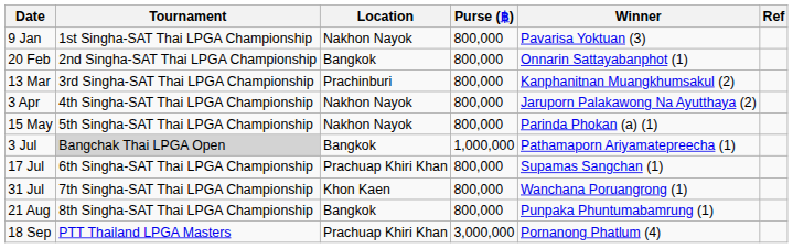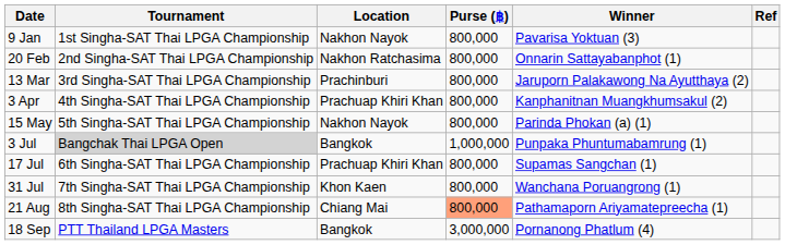 <table class="wikitable" style="font-size:95%;">
 <tr>
 <th>Date</th>
 <th>Tournament</th>
 <th>Location</th>
 <th>Purse (<a href='#'>฿</a>)</th>
 <th>Winner</th>
 <th>Ref</th>
 </tr>
 <tr>
 <td>9 Jan</td>
 <td>1st Singha-SAT Thai LPGA Championship</td>
 <td>Nakhon Nayok</td>
 <td>800,000</td>
 <td> <a href='#'>Pavarisa Yoktuan</a> (3)</td>
 <td></td>
 </tr>
 <tr>
 <td>20 Feb</td>
 <td>2nd Singha-SAT Thai LPGA Championship</td>
-<td>Bangkok</td>
+<td>Nakhon Ratchasima</td>
 <td>800,000</td>
 <td> <a href='#'>Onnarin Sattayabanphot</a> (1)</td>
 <td></td>
 </tr>
 <tr>
 <td>13 Mar</td>
 <td>3rd Singha-SAT Thai LPGA Championship</td>
 <td>Prachinburi</td>
 <td>800,000</td>
-<td> <a href='#'>Kanphanitnan Muangkhumsakul</a> (2)</td>
+<td> <a href='#'>Jaruporn Palakawong Na Ayutthaya</a> (2)</td>
 <td></td>
 </tr>
 <tr>
 <td>3 Apr</td>
 <td>4th Singha-SAT Thai LPGA Championship</td>
-<td>Nakhon Nayok</td>
+<td>Prachuap Khiri Khan</td>
 <td>800,000</td>
-<td> <a href='#'>Jaruporn Palakawong Na Ayutthaya</a> (2)</td>
+<td> <a href='#'>Kanphanitnan Muangkhumsakul</a> (2)</td>
 <td></td>
 </tr>
 <tr>
 <td>15 May</td>
 <td>5th Singha-SAT Thai LPGA Championship</td>
 <td>Nakhon Nayok</td>
 <td>800,000</td>
 <td> <a href='#'>Parinda Phokan</a> (a) (1)</td>
 <td></td>
 </tr>
 <tr>
 <td>3 Jul</td>
 <td style="background: lightgrey;">Bangchak Thai LPGA Open</td>
 <td>Bangkok</td>
 <td>1,000,000</td>
-<td> <a href='#'>Pathamaporn Ariyamatepreecha</a> (1)</td>
+<td> <a href='#'>Punpaka Phuntumabamrung</a> (1)</td>
 <td></td>
 </tr>
 <tr>
 <td>17 Jul</td>
 <td>6th Singha-SAT Thai LPGA Championship</td>
 <td>Prachuap Khiri Khan</td>
 <td>800,000</td>
 <td> <a href='#'>Supamas Sangchan</a> (1)</td>
 <td></td>
 </tr>
 <tr>
 <td>31 Jul</td>
 <td>7th Singha-SAT Thai LPGA Championship</td>
 <td>Khon Kaen</td>
 <td>800,000</td>
 <td> <a href='#'>Wanchana Poruangrong</a> (1)</td>
 <td></td>
 </tr>
 <tr>
 <td>21 Aug</td>
 <td>8th Singha-SAT Thai LPGA Championship</td>
-<td>Bangkok</td>
-<td>800,000</td>
-<td> <a href='#'>Punpaka Phuntumabamrung</a> (1)</td>
+<td>Chiang Mai</td>
+<td style="background: lightsalmon;">800,000</td>
+<td> <a href='#'>Pathamaporn Ariyamatepreecha</a> (1)</td>
 <td></td>
 </tr>
 <tr>
 <td>18 Sep</td>
 <td><a href='#'>PTT Thailand LPGA Masters</a></td>
-<td>Prachuap Khiri Khan</td>
+<td>Bangkok</td>
 <td>3,000,000</td>
 <td> <a href='#'>Pornanong Phatlum</a> (4)</td>
 <td></td>
 </tr>
 </table>
